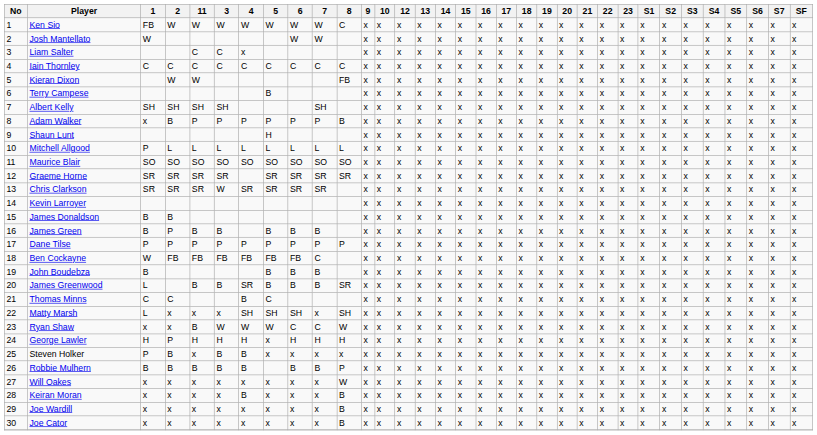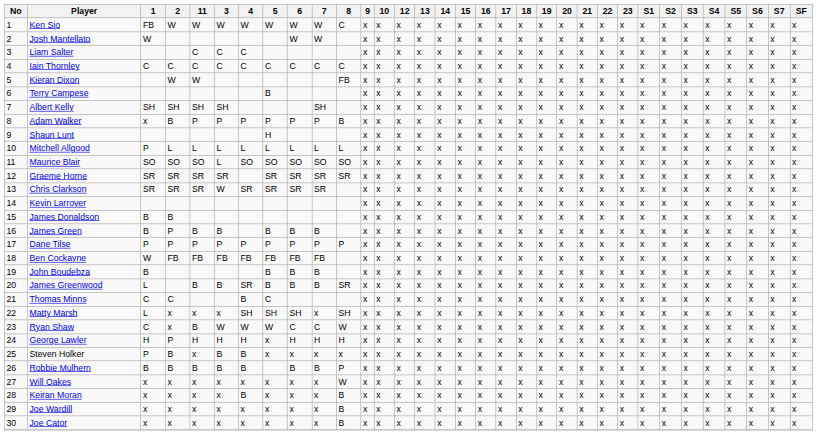 <table class="wikitable" style="font-size:85%;" width="100%">
 <tr>
 <th>No</th>
 <th>Player</th>
 <th>1</th>
 <th>2</th>
 <th>11</th>
 <th>3</th>
 <th>4</th>
 <th>5</th>
 <th>6</th>
 <th>7</th>
 <th>8</th>
 <th>9</th>
 <th>10</th>
 <th>12</th>
 <th>13</th>
 <th>14</th>
 <th>15</th>
 <th>16</th>
 <th>17</th>
 <th>18</th>
 <th>19</th>
 <th>20</th>
 <th>21</th>
 <th>22</th>
 <th>23</th>
 <th>S1</th>
 <th>S2</th>
 <th>S3</th>
 <th>S4</th>
 <th>S5</th>
 <th>S6</th>
 <th>S7</th>
 <th>SF</th>
 </tr>
 <tr>
 <td>1</td>
 <td><a href='#'>Ken Sio</a></td>
 <td>FB</td>
 <td>W</td>
 <td>W</td>
 <td>W</td>
 <td>W</td>
 <td>W</td>
 <td>W</td>
 <td>W</td>
 <td>C</td>
 <td>x</td>
 <td>x</td>
 <td>x</td>
 <td>x</td>
 <td>x</td>
 <td>x</td>
 <td>x</td>
 <td>x</td>
 <td>x</td>
 <td>x</td>
 <td>x</td>
 <td>x</td>
 <td>x</td>
 <td>x</td>
 <td>x</td>
 <td>x</td>
 <td>x</td>
 <td>x</td>
 <td>x</td>
 <td>x</td>
 <td>x</td>
 <td>x</td>
 </tr>
 <tr>
 <td>2</td>
 <td><a href='#'>Josh Mantellato</a></td>
 <td>W</td>
 <td></td>
 <td></td>
 <td></td>
 <td></td>
 <td></td>
 <td>W</td>
 <td>W</td>
 <td></td>
 <td>x</td>
 <td>x</td>
 <td>x</td>
 <td>x</td>
 <td>x</td>
 <td>x</td>
 <td>x</td>
 <td>x</td>
 <td>x</td>
 <td>x</td>
 <td>x</td>
 <td>x</td>
 <td>x</td>
 <td>x</td>
 <td>x</td>
 <td>x</td>
 <td>x</td>
 <td>x</td>
 <td>x</td>
 <td>x</td>
 <td>x</td>
 <td>x</td>
 </tr>
 <tr>
 <td>3</td>
 <td><a href='#'>Liam Salter</a></td>
 <td></td>
 <td></td>
 <td>C</td>
 <td>C</td>
-<td>x</td>
+<td>C</td>
 <td></td>
 <td></td>
 <td></td>
 <td></td>
 <td>x</td>
 <td>x</td>
 <td>x</td>
 <td>x</td>
 <td>x</td>
 <td>x</td>
 <td>x</td>
 <td>x</td>
 <td>x</td>
 <td>x</td>
 <td>x</td>
 <td>x</td>
 <td>x</td>
 <td>x</td>
 <td>x</td>
 <td>x</td>
 <td>x</td>
 <td>x</td>
 <td>x</td>
 <td>x</td>
 <td>x</td>
 <td>x</td>
 </tr>
 <tr>
 <td>4</td>
 <td><a href='#'>Iain Thornley</a></td>
 <td>C</td>
 <td>C</td>
 <td>C</td>
 <td>C</td>
 <td>C</td>
 <td>C</td>
 <td>C</td>
 <td>C</td>
 <td>C</td>
 <td>x</td>
 <td>x</td>
 <td>x</td>
 <td>x</td>
 <td>x</td>
 <td>x</td>
 <td>x</td>
 <td>x</td>
 <td>x</td>
 <td>x</td>
 <td>x</td>
 <td>x</td>
 <td>x</td>
 <td>x</td>
 <td>x</td>
 <td>x</td>
 <td>x</td>
 <td>x</td>
 <td>x</td>
 <td>x</td>
 <td>x</td>
 <td>x</td>
 </tr>
 <tr>
 <td>5</td>
 <td><a href='#'>Kieran Dixon</a></td>
 <td></td>
 <td>W</td>
 <td>W</td>
 <td></td>
 <td></td>
 <td></td>
 <td></td>
 <td></td>
 <td>FB</td>
 <td>x</td>
 <td>x</td>
 <td>x</td>
 <td>x</td>
 <td>x</td>
 <td>x</td>
 <td>x</td>
 <td>x</td>
 <td>x</td>
 <td>x</td>
 <td>x</td>
 <td>x</td>
 <td>x</td>
 <td>x</td>
 <td>x</td>
 <td>x</td>
 <td>x</td>
 <td>x</td>
 <td>x</td>
 <td>x</td>
 <td>x</td>
 <td>x</td>
 </tr>
 <tr>
 <td>6</td>
 <td><a href='#'>Terry Campese</a></td>
 <td></td>
 <td></td>
 <td></td>
 <td></td>
 <td></td>
 <td>B</td>
 <td></td>
 <td></td>
 <td></td>
 <td>x</td>
 <td>x</td>
 <td>x</td>
 <td>x</td>
 <td>x</td>
 <td>x</td>
 <td>x</td>
 <td>x</td>
 <td>x</td>
 <td>x</td>
 <td>x</td>
 <td>x</td>
 <td>x</td>
 <td>x</td>
 <td>x</td>
 <td>x</td>
 <td>x</td>
 <td>x</td>
 <td>x</td>
 <td>x</td>
 <td>x</td>
 <td>x</td>
 </tr>
 <tr>
 <td>7</td>
 <td><a href='#'>Albert Kelly</a></td>
 <td>SH</td>
 <td>SH</td>
 <td>SH</td>
 <td>SH</td>
 <td></td>
 <td></td>
 <td></td>
 <td>SH</td>
 <td></td>
 <td>x</td>
 <td>x</td>
 <td>x</td>
 <td>x</td>
 <td>x</td>
 <td>x</td>
 <td>x</td>
 <td>x</td>
 <td>x</td>
 <td>x</td>
 <td>x</td>
 <td>x</td>
 <td>x</td>
 <td>x</td>
 <td>x</td>
 <td>x</td>
 <td>x</td>
 <td>x</td>
 <td>x</td>
 <td>x</td>
 <td>x</td>
 <td>x</td>
 </tr>
 <tr>
 <td>8</td>
 <td><a href='#'>Adam Walker</a></td>
 <td>x</td>
 <td>B</td>
 <td>P</td>
 <td>P</td>
 <td>P</td>
 <td>P</td>
 <td>P</td>
 <td>P</td>
 <td>B</td>
 <td>x</td>
 <td>x</td>
 <td>x</td>
 <td>x</td>
 <td>x</td>
 <td>x</td>
 <td>x</td>
 <td>x</td>
 <td>x</td>
 <td>x</td>
 <td>x</td>
 <td>x</td>
 <td>x</td>
 <td>x</td>
 <td>x</td>
 <td>x</td>
 <td>x</td>
 <td>x</td>
 <td>x</td>
 <td>x</td>
 <td>x</td>
 <td>x</td>
 </tr>
 <tr>
 <td>9</td>
 <td><a href='#'>Shaun Lunt</a></td>
 <td></td>
 <td></td>
 <td></td>
 <td></td>
 <td></td>
 <td>H</td>
 <td></td>
 <td></td>
 <td></td>
 <td>x</td>
 <td>x</td>
 <td>x</td>
 <td>x</td>
 <td>x</td>
 <td>x</td>
 <td>x</td>
 <td>x</td>
 <td>x</td>
 <td>x</td>
 <td>x</td>
 <td>x</td>
 <td>x</td>
 <td>x</td>
 <td>x</td>
 <td>x</td>
 <td>x</td>
 <td>x</td>
 <td>x</td>
 <td>x</td>
 <td>x</td>
 <td>x</td>
 </tr>
 <tr>
 <td>10</td>
 <td><a href='#'>Mitchell Allgood</a></td>
 <td>P</td>
 <td>L</td>
 <td>L</td>
 <td>L</td>
 <td>L</td>
 <td>L</td>
 <td>L</td>
 <td>L</td>
 <td>L</td>
 <td>x</td>
 <td>x</td>
 <td>x</td>
 <td>x</td>
 <td>x</td>
 <td>x</td>
 <td>x</td>
 <td>x</td>
 <td>x</td>
 <td>x</td>
 <td>x</td>
 <td>x</td>
 <td>x</td>
 <td>x</td>
 <td>x</td>
 <td>x</td>
 <td>x</td>
 <td>x</td>
 <td>x</td>
 <td>x</td>
 <td>x</td>
 <td>x</td>
 </tr>
 <tr>
 <td>11</td>
 <td><a href='#'>Maurice Blair</a></td>
 <td>SO</td>
 <td>SO</td>
 <td>SO</td>
-<td>SO</td>
+<td>L</td>
 <td>SO</td>
 <td>SO</td>
 <td>SO</td>
 <td>SO</td>
 <td>SO</td>
 <td>x</td>
 <td>x</td>
 <td>x</td>
 <td>x</td>
 <td>x</td>
 <td>x</td>
 <td>x</td>
 <td>x</td>
 <td>x</td>
 <td>x</td>
 <td>x</td>
 <td>x</td>
 <td>x</td>
 <td>x</td>
 <td>x</td>
 <td>x</td>
 <td>x</td>
 <td>x</td>
 <td>x</td>
 <td>x</td>
 <td>x</td>
 <td>x</td>
 </tr>
 <tr>
 <td>12</td>
 <td><a href='#'>Graeme Horne</a></td>
 <td>SR</td>
 <td>SR</td>
 <td>SR</td>
 <td>SR</td>
 <td></td>
 <td>SR</td>
 <td>SR</td>
 <td>SR</td>
 <td>SR</td>
 <td>x</td>
 <td>x</td>
 <td>x</td>
 <td>x</td>
 <td>x</td>
 <td>x</td>
 <td>x</td>
 <td>x</td>
 <td>x</td>
 <td>x</td>
 <td>x</td>
 <td>x</td>
 <td>x</td>
 <td>x</td>
 <td>x</td>
 <td>x</td>
 <td>x</td>
 <td>x</td>
 <td>x</td>
 <td>x</td>
 <td>x</td>
 <td>x</td>
 </tr>
 <tr>
 <td>13</td>
 <td><a href='#'>Chris Clarkson</a></td>
 <td>SR</td>
 <td>SR</td>
 <td>SR</td>
 <td>W</td>
 <td>SR</td>
 <td>SR</td>
 <td>SR</td>
 <td>SR</td>
 <td></td>
 <td>x</td>
 <td>x</td>
 <td>x</td>
 <td>x</td>
 <td>x</td>
 <td>x</td>
 <td>x</td>
 <td>x</td>
 <td>x</td>
 <td>x</td>
 <td>x</td>
 <td>x</td>
 <td>x</td>
 <td>x</td>
 <td>x</td>
 <td>x</td>
 <td>x</td>
 <td>x</td>
 <td>x</td>
 <td>x</td>
 <td>x</td>
 <td>x</td>
 </tr>
 <tr>
 <td>14</td>
 <td><a href='#'>Kevin Larroyer</a></td>
 <td></td>
 <td></td>
 <td></td>
 <td></td>
 <td></td>
 <td></td>
 <td></td>
 <td></td>
 <td></td>
 <td>x</td>
 <td>x</td>
 <td>x</td>
 <td>x</td>
 <td>x</td>
 <td>x</td>
 <td>x</td>
 <td>x</td>
 <td>x</td>
 <td>x</td>
 <td>x</td>
 <td>x</td>
 <td>x</td>
 <td>x</td>
 <td>x</td>
 <td>x</td>
 <td>x</td>
 <td>x</td>
 <td>x</td>
 <td>x</td>
 <td>x</td>
 <td>x</td>
 </tr>
 <tr>
 <td>15</td>
 <td><a href='#'>James Donaldson</a></td>
 <td>B</td>
 <td>B</td>
 <td></td>
 <td></td>
 <td></td>
 <td></td>
 <td></td>
 <td></td>
 <td></td>
 <td>x</td>
 <td>x</td>
 <td>x</td>
 <td>x</td>
 <td>x</td>
 <td>x</td>
 <td>x</td>
 <td>x</td>
 <td>x</td>
 <td>x</td>
 <td>x</td>
 <td>x</td>
 <td>x</td>
 <td>x</td>
 <td>x</td>
 <td>x</td>
 <td>x</td>
 <td>x</td>
 <td>x</td>
 <td>x</td>
 <td>x</td>
 <td>x</td>
 </tr>
 <tr>
 <td>16</td>
 <td><a href='#'>James Green</a></td>
 <td>B</td>
 <td>P</td>
 <td>B</td>
 <td>B</td>
 <td></td>
 <td>B</td>
 <td>B</td>
 <td>B</td>
 <td></td>
 <td>x</td>
 <td>x</td>
 <td>x</td>
 <td>x</td>
 <td>x</td>
 <td>x</td>
 <td>x</td>
 <td>x</td>
 <td>x</td>
 <td>x</td>
 <td>x</td>
 <td>x</td>
 <td>x</td>
 <td>x</td>
 <td>x</td>
 <td>x</td>
 <td>x</td>
 <td>x</td>
 <td>x</td>
 <td>x</td>
 <td>x</td>
 <td>x</td>
 </tr>
 <tr>
 <td>17</td>
 <td><a href='#'>Dane Tilse</a></td>
 <td>P</td>
 <td>P</td>
 <td>P</td>
 <td>P</td>
 <td>P</td>
 <td>P</td>
 <td>P</td>
 <td>P</td>
 <td>P</td>
 <td>x</td>
 <td>x</td>
 <td>x</td>
 <td>x</td>
 <td>x</td>
 <td>x</td>
 <td>x</td>
 <td>x</td>
 <td>x</td>
 <td>x</td>
 <td>x</td>
 <td>x</td>
 <td>x</td>
 <td>x</td>
 <td>x</td>
 <td>x</td>
 <td>x</td>
 <td>x</td>
 <td>x</td>
 <td>x</td>
 <td>x</td>
 <td>x</td>
 </tr>
 <tr>
 <td>18</td>
 <td><a href='#'>Ben Cockayne</a></td>
 <td>W</td>
 <td>FB</td>
 <td>FB</td>
 <td>FB</td>
 <td>FB</td>
 <td>FB</td>
 <td>FB</td>
-<td>C</td>
+<td>FB</td>
 <td></td>
 <td>x</td>
 <td>x</td>
 <td>x</td>
 <td>x</td>
 <td>x</td>
 <td>x</td>
 <td>x</td>
 <td>x</td>
 <td>x</td>
 <td>x</td>
 <td>x</td>
 <td>x</td>
 <td>x</td>
 <td>x</td>
 <td>x</td>
 <td>x</td>
 <td>x</td>
 <td>x</td>
 <td>x</td>
 <td>x</td>
 <td>x</td>
 <td>x</td>
 </tr>
 <tr>
 <td>19</td>
 <td><a href='#'>John Boudebza</a></td>
 <td>B</td>
 <td></td>
 <td></td>
 <td></td>
 <td></td>
 <td>B</td>
 <td>B</td>
 <td>B</td>
 <td></td>
 <td>x</td>
 <td>x</td>
 <td>x</td>
 <td>x</td>
 <td>x</td>
 <td>x</td>
 <td>x</td>
 <td>x</td>
 <td>x</td>
 <td>x</td>
 <td>x</td>
 <td>x</td>
 <td>x</td>
 <td>x</td>
 <td>x</td>
 <td>x</td>
 <td>x</td>
 <td>x</td>
 <td>x</td>
 <td>x</td>
 <td>x</td>
 <td>x</td>
 </tr>
 <tr>
 <td>20</td>
 <td><a href='#'>James Greenwood</a></td>
 <td>L</td>
 <td></td>
 <td>B</td>
 <td>B</td>
 <td>SR</td>
 <td>B</td>
 <td>B</td>
 <td>B</td>
 <td>SR</td>
 <td>x</td>
 <td>x</td>
 <td>x</td>
 <td>x</td>
 <td>x</td>
 <td>x</td>
 <td>x</td>
 <td>x</td>
 <td>x</td>
 <td>x</td>
 <td>x</td>
 <td>x</td>
 <td>x</td>
 <td>x</td>
 <td>x</td>
 <td>x</td>
 <td>x</td>
 <td>x</td>
 <td>x</td>
 <td>x</td>
 <td>x</td>
 <td>x</td>
 </tr>
 <tr>
 <td>21</td>
 <td><a href='#'>Thomas Minns</a></td>
 <td>C</td>
 <td>C</td>
 <td></td>
 <td></td>
 <td>B</td>
 <td>C</td>
 <td></td>
 <td></td>
 <td></td>
 <td>x</td>
 <td>x</td>
 <td>x</td>
 <td>x</td>
 <td>x</td>
 <td>x</td>
 <td>x</td>
 <td>x</td>
 <td>x</td>
 <td>x</td>
 <td>x</td>
 <td>x</td>
 <td>x</td>
 <td>x</td>
 <td>x</td>
 <td>x</td>
 <td>x</td>
 <td>x</td>
 <td>x</td>
 <td>x</td>
 <td>x</td>
 <td>x</td>
 </tr>
 <tr>
 <td>22</td>
 <td><a href='#'>Matty Marsh</a></td>
 <td>L</td>
 <td>x</td>
 <td>x</td>
 <td>x</td>
 <td>SH</td>
 <td>SH</td>
 <td>SH</td>
 <td>x</td>
 <td>SH</td>
 <td>x</td>
 <td>x</td>
 <td>x</td>
 <td>x</td>
 <td>x</td>
 <td>x</td>
 <td>x</td>
 <td>x</td>
 <td>x</td>
 <td>x</td>
 <td>x</td>
 <td>x</td>
 <td>x</td>
 <td>x</td>
 <td>x</td>
 <td>x</td>
 <td>x</td>
 <td>x</td>
 <td>x</td>
 <td>x</td>
 <td>x</td>
 <td>x</td>
 </tr>
 <tr>
 <td>23</td>
 <td><a href='#'>Ryan Shaw</a></td>
-<td>x</td>
+<td>C</td>
 <td>x</td>
 <td>B</td>
 <td>W</td>
 <td>W</td>
 <td>W</td>
 <td>C</td>
 <td>C</td>
 <td>W</td>
 <td>x</td>
 <td>x</td>
 <td>x</td>
 <td>x</td>
 <td>x</td>
 <td>x</td>
 <td>x</td>
 <td>x</td>
 <td>x</td>
 <td>x</td>
 <td>x</td>
 <td>x</td>
 <td>x</td>
 <td>x</td>
 <td>x</td>
 <td>x</td>
 <td>x</td>
 <td>x</td>
 <td>x</td>
 <td>x</td>
 <td>x</td>
 <td>x</td>
 </tr>
 <tr>
 <td>24</td>
 <td><a href='#'>George Lawler</a></td>
 <td>H</td>
 <td>P</td>
 <td>H</td>
 <td>H</td>
 <td>H</td>
 <td>x</td>
 <td>H</td>
 <td>H</td>
 <td>H</td>
 <td>x</td>
 <td>x</td>
 <td>x</td>
 <td>x</td>
 <td>x</td>
 <td>x</td>
 <td>x</td>
 <td>x</td>
 <td>x</td>
 <td>x</td>
 <td>x</td>
 <td>x</td>
 <td>x</td>
 <td>x</td>
 <td>x</td>
 <td>x</td>
 <td>x</td>
 <td>x</td>
 <td>x</td>
 <td>x</td>
 <td>x</td>
 <td>x</td>
 </tr>
 <tr>
 <td>25</td>
 <td>Steven Holker</td>
 <td>P</td>
 <td>B</td>
 <td>x</td>
 <td>B</td>
 <td>B</td>
 <td>x</td>
 <td>x</td>
 <td>x</td>
 <td>x</td>
 <td>x</td>
 <td>x</td>
 <td>x</td>
 <td>x</td>
 <td>x</td>
 <td>x</td>
 <td>x</td>
 <td>x</td>
 <td>x</td>
 <td>x</td>
 <td>x</td>
 <td>x</td>
 <td>x</td>
 <td>x</td>
 <td>x</td>
 <td>x</td>
 <td>x</td>
 <td>x</td>
 <td>x</td>
 <td>x</td>
 <td>x</td>
 <td>x</td>
 </tr>
 <tr>
 <td>26</td>
 <td><a href='#'>Robbie Mulhern</a></td>
 <td>B</td>
 <td>B</td>
 <td>B</td>
 <td>B</td>
 <td>B</td>
 <td></td>
 <td>B</td>
 <td>B</td>
 <td>P</td>
 <td>x</td>
 <td>x</td>
 <td>x</td>
 <td>x</td>
 <td>x</td>
 <td>x</td>
 <td>x</td>
 <td>x</td>
 <td>x</td>
 <td>x</td>
 <td>x</td>
 <td>x</td>
 <td>x</td>
 <td>x</td>
 <td>x</td>
 <td>x</td>
 <td>x</td>
 <td>x</td>
 <td>x</td>
 <td>x</td>
 <td>x</td>
 <td>x</td>
 </tr>
 <tr>
 <td>27</td>
 <td><a href='#'>Will Oakes</a></td>
 <td>x</td>
 <td>x</td>
 <td>x</td>
 <td>x</td>
 <td>x</td>
 <td>x</td>
 <td>x</td>
 <td>x</td>
 <td>W</td>
 <td>x</td>
 <td>x</td>
 <td>x</td>
 <td>x</td>
 <td>x</td>
 <td>x</td>
 <td>x</td>
 <td>x</td>
 <td>x</td>
 <td>x</td>
 <td>x</td>
 <td>x</td>
 <td>x</td>
 <td>x</td>
 <td>x</td>
 <td>x</td>
 <td>x</td>
 <td>x</td>
 <td>x</td>
 <td>x</td>
 <td>x</td>
 <td>x</td>
 </tr>
 <tr>
 <td>28</td>
 <td><a href='#'>Keiran Moran</a></td>
 <td>x</td>
 <td>x</td>
 <td>x</td>
 <td>x</td>
 <td>B</td>
 <td>x</td>
 <td>x</td>
 <td>x</td>
 <td>B</td>
 <td>x</td>
 <td>x</td>
 <td>x</td>
 <td>x</td>
 <td>x</td>
 <td>x</td>
 <td>x</td>
 <td>x</td>
 <td>x</td>
 <td>x</td>
 <td>x</td>
 <td>x</td>
 <td>x</td>
 <td>x</td>
 <td>x</td>
 <td>x</td>
 <td>x</td>
 <td>x</td>
 <td>x</td>
 <td>x</td>
 <td>x</td>
 <td>x</td>
 </tr>
 <tr>
 <td>29</td>
 <td><a href='#'>Joe Wardill</a></td>
 <td>x</td>
 <td>x</td>
 <td>x</td>
 <td>x</td>
 <td>x</td>
 <td>x</td>
 <td>x</td>
 <td>x</td>
 <td>B</td>
 <td>x</td>
 <td>x</td>
 <td>x</td>
 <td>x</td>
 <td>x</td>
 <td>x</td>
 <td>x</td>
 <td>x</td>
 <td>x</td>
 <td>x</td>
 <td>x</td>
 <td>x</td>
 <td>x</td>
 <td>x</td>
 <td>x</td>
 <td>x</td>
 <td>x</td>
 <td>x</td>
 <td>x</td>
 <td>x</td>
 <td>x</td>
 <td>x</td>
 </tr>
 <tr>
 <td>30</td>
 <td><a href='#'>Joe Cator</a></td>
 <td>x</td>
 <td>x</td>
 <td>x</td>
 <td>x</td>
 <td>x</td>
 <td>x</td>
 <td>x</td>
 <td>x</td>
 <td>B</td>
 <td>x</td>
 <td>x</td>
 <td>x</td>
 <td>x</td>
 <td>x</td>
 <td>x</td>
 <td>x</td>
 <td>x</td>
 <td>x</td>
 <td>x</td>
 <td>x</td>
 <td>x</td>
 <td>x</td>
 <td>x</td>
 <td>x</td>
 <td>x</td>
 <td>x</td>
 <td>x</td>
 <td>x</td>
 <td>x</td>
 <td>x</td>
 <td>x</td>
 </tr>
 <tr>
 </tr>
 </table>
